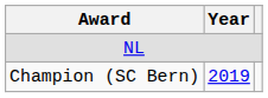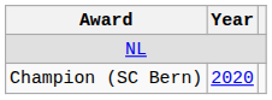 <table class="wikitable">
 <tr>
 <th>Award</th>
 <th>Year</th>
 <th></th>
 </tr>
 <tr ALIGN="center" bgcolor="#e0e0e0">
 <td colspan="3"><a href='#'>NL</a></td>
 </tr>
 <tr>
 <td>Champion (SC Bern)</td>
-<td><a href='#'>2019</a></td>
+<td><a href='#'>2020</a></td>
 <td></td>
 </tr>
 </table>
